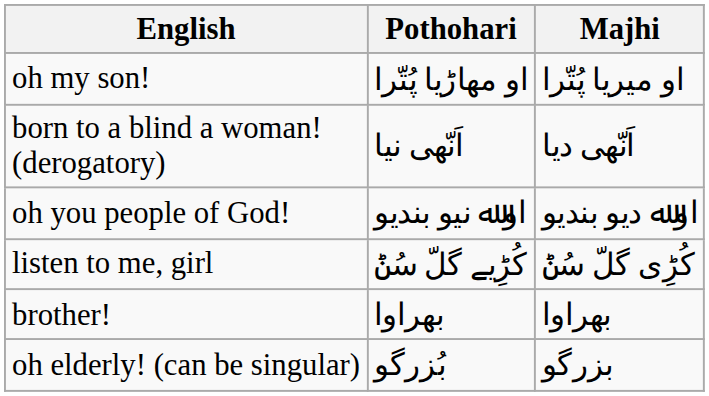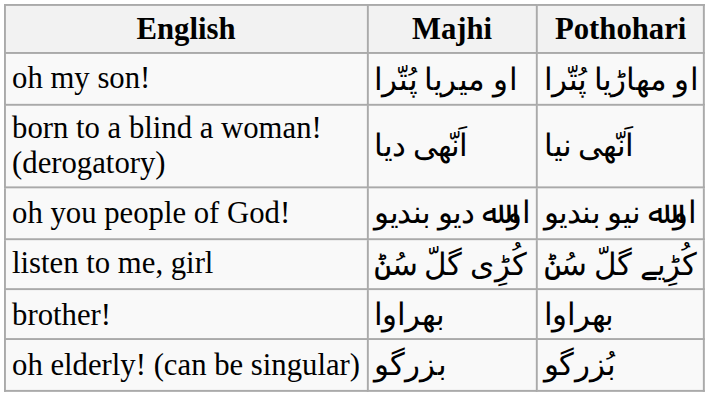 <table class="wikitable">
 <tr>
 <th>English</th>
+<th>Majhi</th>
 <th>Pothohari</th>
-<th>Majhi</th>
 </tr>
 <tr>
 <td>oh my son!</td>
+<td>او میریا پُتّرا</td>
 <td>او مھاڑیا پُتّرا</td>
-<td>او میریا پُتّرا</td>
 </tr>
 <tr>
 <td>born to a blind a woman!<br>(derogatory)</td>
+<td>اَنّھی دیا</td>
 <td>اَنّھی نیا</td>
-<td>اَنّھی دیا</td>
 </tr>
 <tr>
 <td>oh you people of God!</td>
+<td>او ﷲ دیو بندیو</td>
 <td>او ﷲ نیو بندیو</td>
-<td>او ﷲ دیو بندیو</td>
 </tr>
 <tr>
 <td>listen to me, girl</td>
+<td>کُڑِی گلّ سُݨ</td>
 <td>کُڑِیے گلّ سُݨ</td>
-<td>کُڑِی گلّ سُݨ</td>
 </tr>
 <tr>
 <td>brother!</td>
 <td>بھراوا</td>
 <td>بھراوا</td>
 </tr>
 <tr>
 <td>oh elderly! (can be singular)</td>
+<td>بزرگو</td>
 <td>بُزرگو</td>
-<td>بزرگو</td>
 </tr>
 </table>
